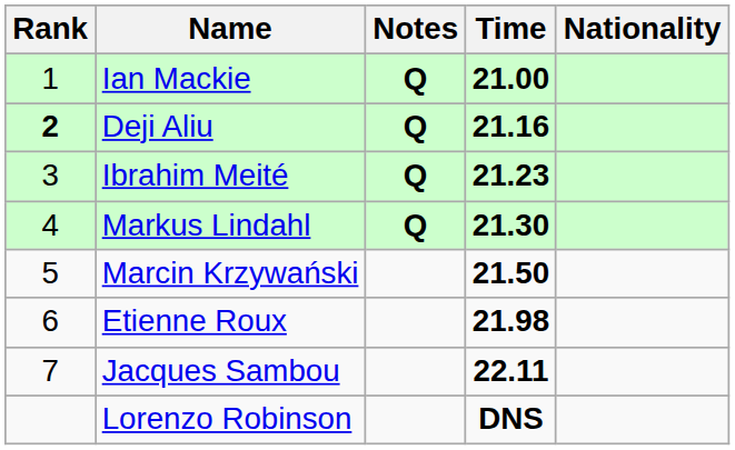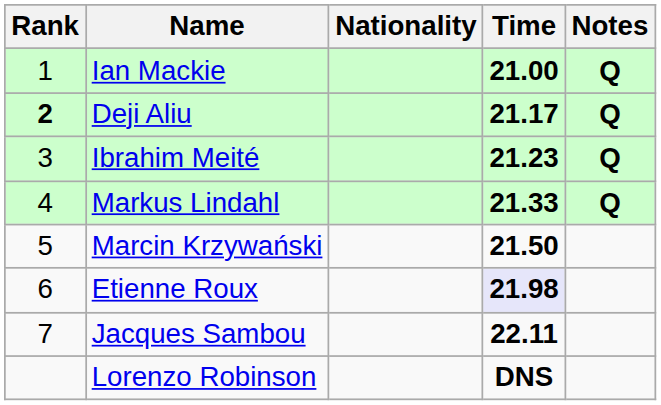 <table class="wikitable sortable" style="text-align:center">
 <tr>
 <th>Rank</th>
 <th>Name</th>
+<th>Nationality</th>
+<th>Time</th>
 <th>Notes</th>
-<th>Time</th>
-<th>Nationality</th>
 </tr>
 <tr bgcolor=ccffcc>
 <td>1</td>
 <td align=left><a href='#'>Ian Mackie</a></td>
+<td align=left></td>
+<td><strong>21.00</strong></td>
 <td><strong>Q</strong></td>
-<td><strong>21.00</strong></td>
-<td align=left></td>
 </tr>
 <tr bgcolor=ccffcc>
 <td><strong>2</strong></td>
 <td align=left><a href='#'>Deji Aliu</a></td>
+<td align=left></td>
+<td><strong>21.17</strong></td>
 <td><strong>Q</strong></td>
-<td><strong>21.16</strong></td>
-<td align=left></td>
 </tr>
 <tr bgcolor=ccffcc>
 <td>3</td>
 <td align=left><a href='#'>Ibrahim Meité</a></td>
+<td align=left></td>
+<td><strong>21.23</strong></td>
 <td><strong>Q</strong></td>
-<td><strong>21.23</strong></td>
-<td align=left></td>
 </tr>
 <tr bgcolor=ccffcc>
 <td>4</td>
 <td align=left><a href='#'>Markus Lindahl</a></td>
+<td align=left></td>
+<td><strong>21.33</strong></td>
 <td><strong>Q</strong></td>
-<td><strong>21.30</strong></td>
-<td align=left></td>
 </tr>
 <tr>
 <td>5</td>
 <td align=left><a href='#'>Marcin Krzywański</a></td>
+<td align=left></td>
+<td><strong>21.50</strong></td>
 <td></td>
-<td><strong>21.50</strong></td>
-<td align=left></td>
 </tr>
 <tr>
 <td>6</td>
 <td align=left><a href='#'>Etienne Roux</a></td>
+<td align=left></td>
+<td style="background: lavender;"><strong>21.98</strong></td>
 <td></td>
-<td><strong>21.98</strong></td>
-<td align=left></td>
 </tr>
 <tr>
 <td>7</td>
 <td align=left><a href='#'>Jacques Sambou</a></td>
+<td align=left></td>
+<td><strong>22.11</strong></td>
 <td></td>
-<td><strong>22.11</strong></td>
-<td align=left></td>
 </tr>
 <tr>
 <td></td>
 <td align=left><a href='#'>Lorenzo Robinson</a></td>
+<td align=left></td>
+<td><strong>DNS</strong></td>
 <td></td>
-<td><strong>DNS</strong></td>
-<td align=left></td>
 </tr>
 </table>
